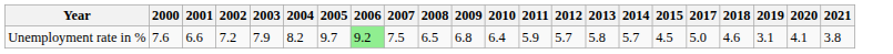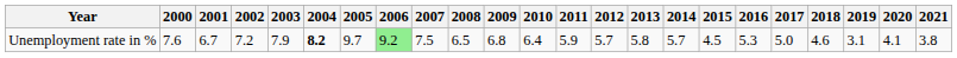 <table class="wikitable">
 <tr>
 <th>Year</th>
 <th>2000</th>
 <th>2001</th>
 <th>2002</th>
 <th>2003</th>
 <th>2004</th>
 <th>2005</th>
 <th>2006</th>
 <th>2007</th>
 <th>2008</th>
 <th>2009</th>
 <th>2010</th>
 <th>2011</th>
 <th>2012</th>
 <th>2013</th>
 <th>2014</th>
 <th>2015</th>
+<th>2016</th>
 <th>2017</th>
 <th>2018</th>
 <th>2019</th>
 <th>2020</th>
 <th>2021</th>
 </tr>
 <tr>
 <td>Unemployment rate in %</td>
 <td>7.6</td>
-<td>6.6</td>
+<td>6.7</td>
 <td>7.2</td>
 <td>7.9</td>
-<td>8.2</td>
+<td><strong>8.2</strong></td>
 <td>9.7</td>
 <td style="background: lightgreen;">9.2</td>
 <td>7.5</td>
 <td>6.5</td>
 <td>6.8</td>
 <td>6.4</td>
 <td>5.9</td>
 <td>5.7</td>
 <td>5.8</td>
 <td>5.7</td>
 <td>4.5</td>
+<td>5.3</td>
 <td>5.0</td>
 <td>4.6</td>
 <td>3.1</td>
 <td>4.1</td>
 <td>3.8</td>
 </tr>
 </table>
